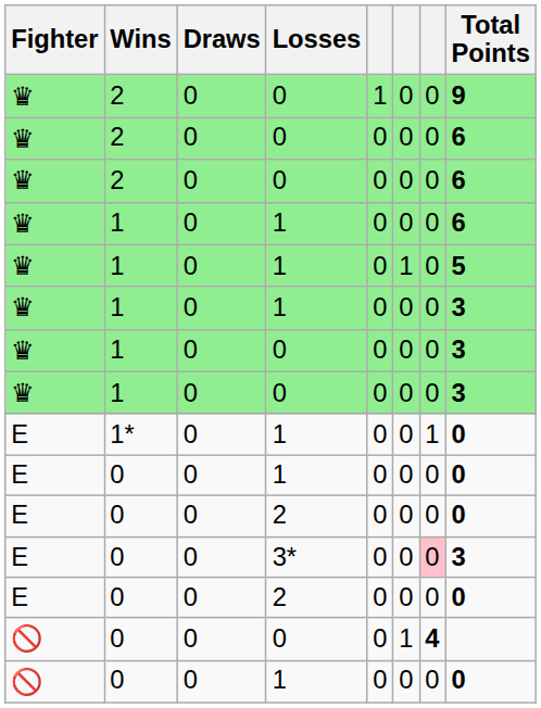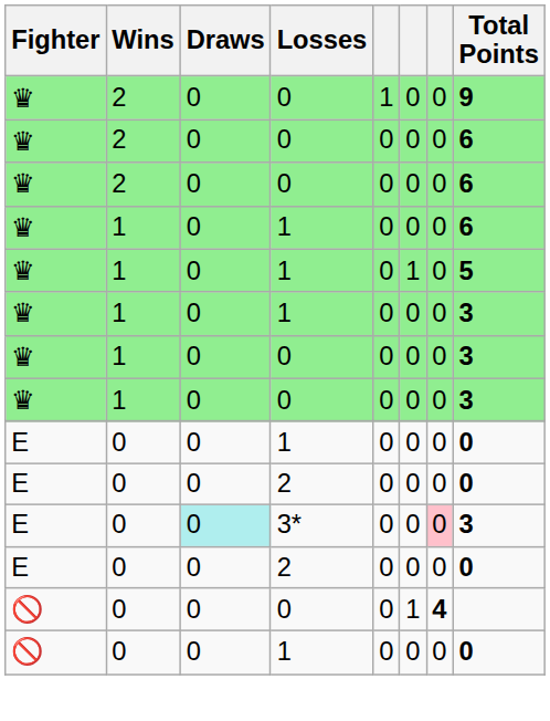 <table class="wikitable sortable">
 <tr>
 <th>Fighter</th>
 <th>Wins</th>
 <th>Draws</th>
 <th>Losses</th>
 <th></th>
 <th></th>
 <th></th>
 <th>Total<br> Points</th>
 </tr>
 <tr style="background:#90EE90;">
 <td>♛  </td>
 <td>2</td>
 <td>0</td>
 <td>0</td>
 <td>1</td>
 <td>0</td>
 <td>0</td>
 <td><strong>9</strong></td>
 </tr>
 <tr style="background:#90EE90;">
 <td>♛   </td>
 <td>2</td>
 <td>0</td>
 <td>0</td>
 <td>0</td>
 <td>0</td>
 <td>0</td>
 <td><strong>6</strong></td>
 </tr>
 <tr style="background:#90EE90;">
 <td>♛   </td>
 <td>2</td>
 <td>0</td>
 <td>0</td>
 <td>0</td>
 <td>0</td>
 <td>0</td>
 <td><strong>6</strong></td>
 </tr>
 <tr style="background:#90EE90;">
 <td>♛  </td>
 <td>1</td>
 <td>0</td>
 <td>1</td>
 <td>0</td>
 <td>0</td>
 <td>0</td>
 <td><strong>6</strong></td>
 </tr>
 <tr style="background:#90EE90;">
 <td>♛   </td>
 <td>1</td>
 <td>0</td>
 <td>1</td>
 <td>0</td>
 <td>1</td>
 <td>0</td>
 <td><strong>5</strong></td>
 </tr>
 <tr style="background:#90EE90;">
 <td>♛  </td>
 <td>1</td>
 <td>0</td>
 <td>1</td>
 <td>0</td>
 <td>0</td>
 <td>0</td>
 <td><strong>3</strong></td>
 </tr>
 <tr style="background:#90EE90;">
 <td>♛   </td>
 <td>1</td>
 <td>0</td>
 <td>0</td>
 <td>0</td>
 <td>0</td>
 <td>0</td>
 <td><strong>3</strong></td>
 </tr>
 <tr style="background:#90EE90;">
 <td>♛   </td>
 <td>1</td>
 <td>0</td>
 <td>0</td>
 <td>0</td>
 <td>0</td>
 <td>0</td>
 <td><strong>3</strong></td>
 </tr>
 <tr>
 </tr>
 <tr>
-<td>E  </td>
-<td>1*</td>
-<td>0</td>
-<td>1</td>
-<td>0</td>
-<td>0</td>
-<td>1</td>
-<td><strong>0</strong></td>
-</tr>
-<tr>
 <td>E   </td>
 <td>0</td>
 <td>0</td>
 <td>1</td>
 <td>0</td>
 <td>0</td>
 <td>0</td>
 <td><strong>0</strong></td>
 </tr>
 <tr>
 <td>E   </td>
 <td>0</td>
 <td>0</td>
 <td>2</td>
 <td>0</td>
 <td>0</td>
 <td>0</td>
 <td><strong>0</strong></td>
 </tr>
 <tr>
 <td>E  </td>
 <td>0</td>
-<td>0</td>
+<td style="background: paleturquoise;">0</td>
 <td>3*</td>
 <td>0</td>
 <td>0</td>
 <td style="background: pink;">0</td>
 <td><strong>3</strong></td>
 </tr>
 <tr>
 <td>E  </td>
 <td>0</td>
 <td>0</td>
 <td>2</td>
 <td>0</td>
 <td>0</td>
 <td>0</td>
 <td><strong>0</strong></td>
 </tr>
 <tr>
 <td>🚫</td>
 <td>0</td>
 <td>0</td>
 <td>0</td>
 <td>0</td>
 <td>1</td>
 <td><strong>4</strong></td>
 </tr>
 <tr>
 <td>🚫  </td>
 <td>0</td>
 <td>0</td>
 <td>1</td>
 <td>0</td>
 <td>0</td>
 <td>0</td>
 <td><strong>0</strong></td>
 </tr>
 </table>
